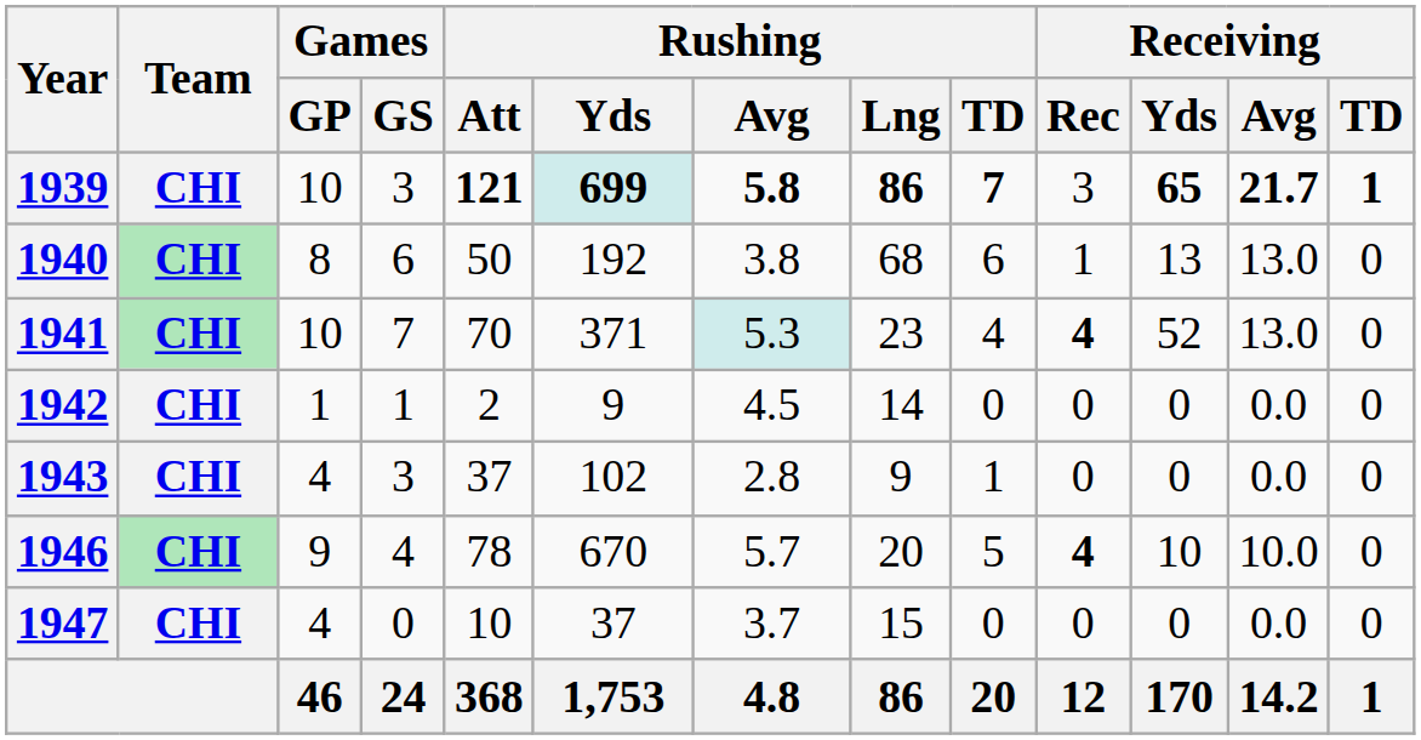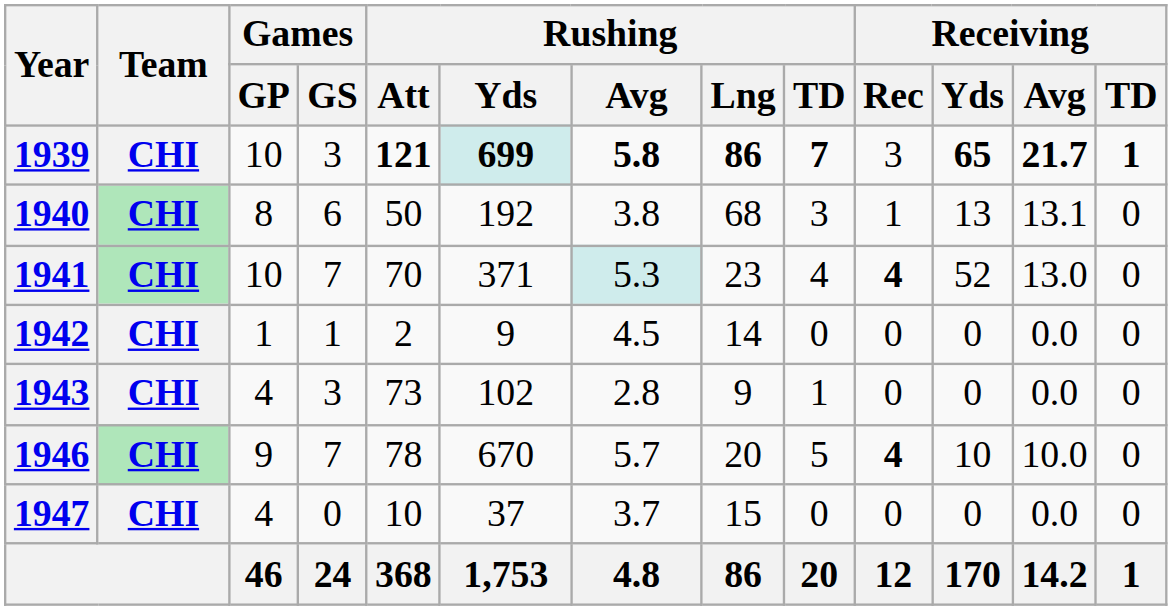 <table class="wikitable" style="text-align:center;">
 <tr>
 <th rowspan="2">Year</th>
 <th rowspan="2">Team</th>
 <th colspan="2">Games</th>
 <th colspan="5">Rushing</th>
 <th colspan="4">Receiving</th>
 </tr>
 <tr>
 <th>GP</th>
 <th>GS</th>
 <th>Att</th>
 <th>Yds</th>
 <th>Avg</th>
 <th>Lng</th>
 <th>TD</th>
 <th>Rec</th>
 <th>Yds</th>
 <th>Avg</th>
 <th>TD</th>
 </tr>
 <tr>
 <th><a href='#'>1939</a></th>
 <th><a href='#'>CHI</a></th>
 <td>10</td>
 <td>3</td>
 <td><strong>121</strong></td>
 <td style="background:#cfecec; width:3em;"><strong>699</strong></td>
 <td><strong>5.8</strong></td>
 <td><strong>86</strong></td>
 <td><strong>7</strong></td>
 <td>3</td>
 <td><strong>65</strong></td>
 <td><strong>21.7</strong></td>
 <td><strong>1</strong></td>
 </tr>
 <tr>
 <th><a href='#'>1940</a></th>
 <th style="background:#afe6ba; width:3em;"><a href='#'>CHI</a></th>
 <td>8</td>
 <td>6</td>
 <td>50</td>
 <td>192</td>
 <td>3.8</td>
 <td>68</td>
-<td>6</td>
+<td>3</td>
 <td>1</td>
 <td>13</td>
-<td>13.0</td>
+<td>13.1</td>
 <td>0</td>
 </tr>
 <tr>
 <th><a href='#'>1941</a></th>
 <th style="background:#afe6ba; width:3em;"><a href='#'>CHI</a></th>
 <td>10</td>
 <td>7</td>
 <td>70</td>
 <td>371</td>
 <td style="background:#cfecec; width:3em;">5.3</td>
 <td>23</td>
 <td>4</td>
 <td><strong>4</strong></td>
 <td>52</td>
 <td>13.0</td>
 <td>0</td>
 </tr>
 <tr>
 <th><a href='#'>1942</a></th>
 <th><a href='#'>CHI</a></th>
 <td>1</td>
 <td>1</td>
 <td>2</td>
 <td>9</td>
 <td>4.5</td>
 <td>14</td>
 <td>0</td>
 <td>0</td>
 <td>0</td>
 <td>0.0</td>
 <td>0</td>
 </tr>
 <tr>
 <th><a href='#'>1943</a></th>
 <th><a href='#'>CHI</a></th>
 <td>4</td>
 <td>3</td>
-<td>37</td>
+<td>73</td>
 <td>102</td>
 <td>2.8</td>
 <td>9</td>
 <td>1</td>
 <td>0</td>
 <td>0</td>
 <td>0.0</td>
 <td>0</td>
 </tr>
 <tr>
 <th><a href='#'>1946</a></th>
 <th style="background:#afe6ba; width:3em;"><a href='#'>CHI</a></th>
 <td>9</td>
-<td>4</td>
+<td>7</td>
 <td>78</td>
 <td>670</td>
 <td>5.7</td>
 <td>20</td>
 <td>5</td>
 <td><strong>4</strong></td>
 <td>10</td>
 <td>10.0</td>
 <td>0</td>
 </tr>
 <tr>
 <th><a href='#'>1947</a></th>
 <th><a href='#'>CHI</a></th>
 <td>4</td>
 <td>0</td>
 <td>10</td>
 <td>37</td>
 <td>3.7</td>
 <td>15</td>
 <td>0</td>
 <td>0</td>
 <td>0</td>
 <td>0.0</td>
 <td>0</td>
 </tr>
 <tr>
 <th colspan="2"></th>
 <th>46</th>
 <th>24</th>
 <th>368</th>
 <th>1,753</th>
 <th>4.8</th>
 <th>86</th>
 <th>20</th>
 <th>12</th>
 <th>170</th>
 <th>14.2</th>
 <th>1</th>
 </tr>
 </table>
